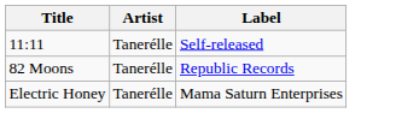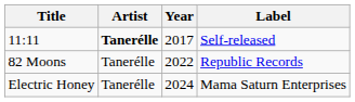 <table class="wikitable">
 <tr>
 <th>Title</th>
 <th>Artist</th>
+<th>Year</th>
 <th>Label</th>
 </tr>
 <tr>
 <td>11:11</td>
-<td>Tanerélle</td>
+<td><strong>Tanerélle</strong></td>
+<td>2017</td>
 <td><a href='#'>Self-released</a></td>
 </tr>
 <tr>
 <td>82 Moons</td>
 <td>Tanerélle</td>
+<td>2022</td>
 <td><a href='#'>Republic Records</a></td>
 </tr>
 <tr>
 <td>Electric Honey</td>
 <td>Tanerélle</td>
+<td>2024</td>
 <td>Mama Saturn Enterprises</td>
 </tr>
 </table>
